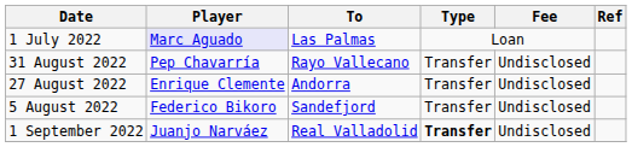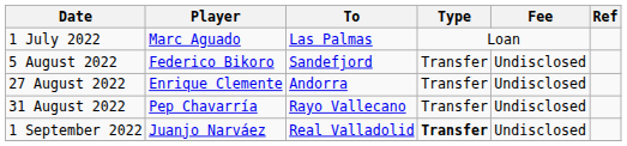 <table class="wikitable">
 <tr>
 <th>Date</th>
 <th>Player</th>
 <th>To</th>
 <th>Type</th>
 <th>Fee</th>
 <th>Ref</th>
 </tr>
 <tr>
 <td>1 July 2022</td>
-<td style="background: lavender;"> <a href='#'>Marc Aguado</a></td>
+<td> <a href='#'>Marc Aguado</a></td>
 <td><a href='#'>Las Palmas</a></td>
 <td colspan=2 align=center>Loan</td>
 <td align=center></td>
 </tr>
 <tr>
-<td>31 August 2022</td>
-<td> <a href='#'>Pep Chavarría</a></td>
-<td><a href='#'>Rayo Vallecano</a></td>
+<td>5 August 2022</td>
+<td> <a href='#'>Federico Bikoro</a></td>
+<td> <a href='#'>Sandefjord</a></td>
 <td align=center>Transfer</td>
 <td align=center>Undisclosed</td>
 <td align=center></td>
 </tr>
 <tr>
 <td>27 August 2022</td>
 <td> <a href='#'>Enrique Clemente</a></td>
 <td><a href='#'>Andorra</a></td>
 <td align=center>Transfer</td>
 <td align=center>Undisclosed</td>
 <td align=center></td>
 </tr>
 <tr>
-<td>5 August 2022</td>
-<td> <a href='#'>Federico Bikoro</a></td>
-<td> <a href='#'>Sandefjord</a></td>
+<td>31 August 2022</td>
+<td> <a href='#'>Pep Chavarría</a></td>
+<td><a href='#'>Rayo Vallecano</a></td>
 <td align=center>Transfer</td>
 <td align=center>Undisclosed</td>
 <td align=center></td>
 </tr>
 <tr>
 <td>1 September 2022</td>
 <td> <a href='#'>Juanjo Narváez</a></td>
 <td><a href='#'>Real Valladolid</a></td>
 <td align=center><strong>Transfer</strong></td>
 <td align=center>Undisclosed</td>
 <td align=center></td>
 </tr>
 <tr>
 </tr>
 </table>
